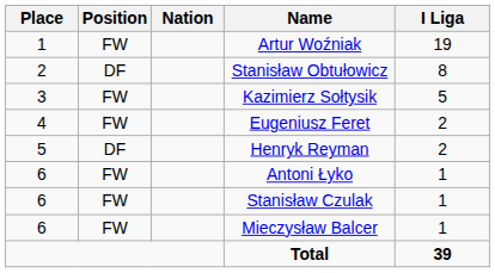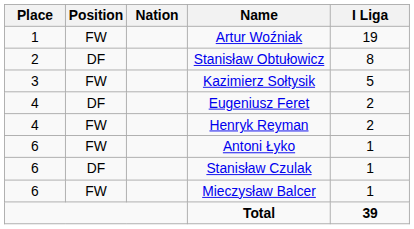 <table class="wikitable" style="font-size: 95%; text-align: center;">
 <tr>
 <th width=60>Place</th>
 <th width=60>Position</th>
 <th width=60>Nation</th>
 <th width=150>Name</th>
 <th width=80>I Liga</th>
 </tr>
 <tr>
 <td>1</td>
 <td>FW</td>
 <td></td>
 <td><a href='#'>Artur Woźniak</a></td>
 <td>19</td>
 </tr>
 <tr>
 <td>2</td>
 <td>DF</td>
 <td></td>
 <td><a href='#'>Stanisław Obtułowicz</a></td>
 <td>8</td>
 </tr>
 <tr>
 <td>3</td>
 <td>FW</td>
 <td></td>
 <td><a href='#'>Kazimierz Sołtysik</a></td>
 <td>5</td>
 </tr>
 <tr>
 <td>4</td>
-<td>FW</td>
+<td>DF</td>
 <td></td>
 <td><a href='#'>Eugeniusz Feret</a></td>
 <td>2</td>
 </tr>
 <tr>
-<td>5</td>
-<td>DF</td>
+<td>4</td>
+<td>FW</td>
 <td></td>
 <td><a href='#'>Henryk Reyman</a></td>
 <td>2</td>
 </tr>
 <tr>
 <td>6</td>
 <td>FW</td>
 <td></td>
 <td><a href='#'>Antoni Łyko</a></td>
 <td>1</td>
 </tr>
 <tr>
 <td>6</td>
-<td>FW</td>
+<td>DF</td>
 <td></td>
 <td><a href='#'>Stanisław Czulak</a></td>
 <td>1</td>
 </tr>
 <tr>
 <td>6</td>
 <td>FW</td>
 <td></td>
 <td><a href='#'>Mieczysław Balcer</a></td>
 <td>1</td>
 </tr>
 <tr>
 <td colspan="3"></td>
 <td><strong>Total</strong></td>
 <td><strong>39</strong></td>
 </tr>
 </table>
